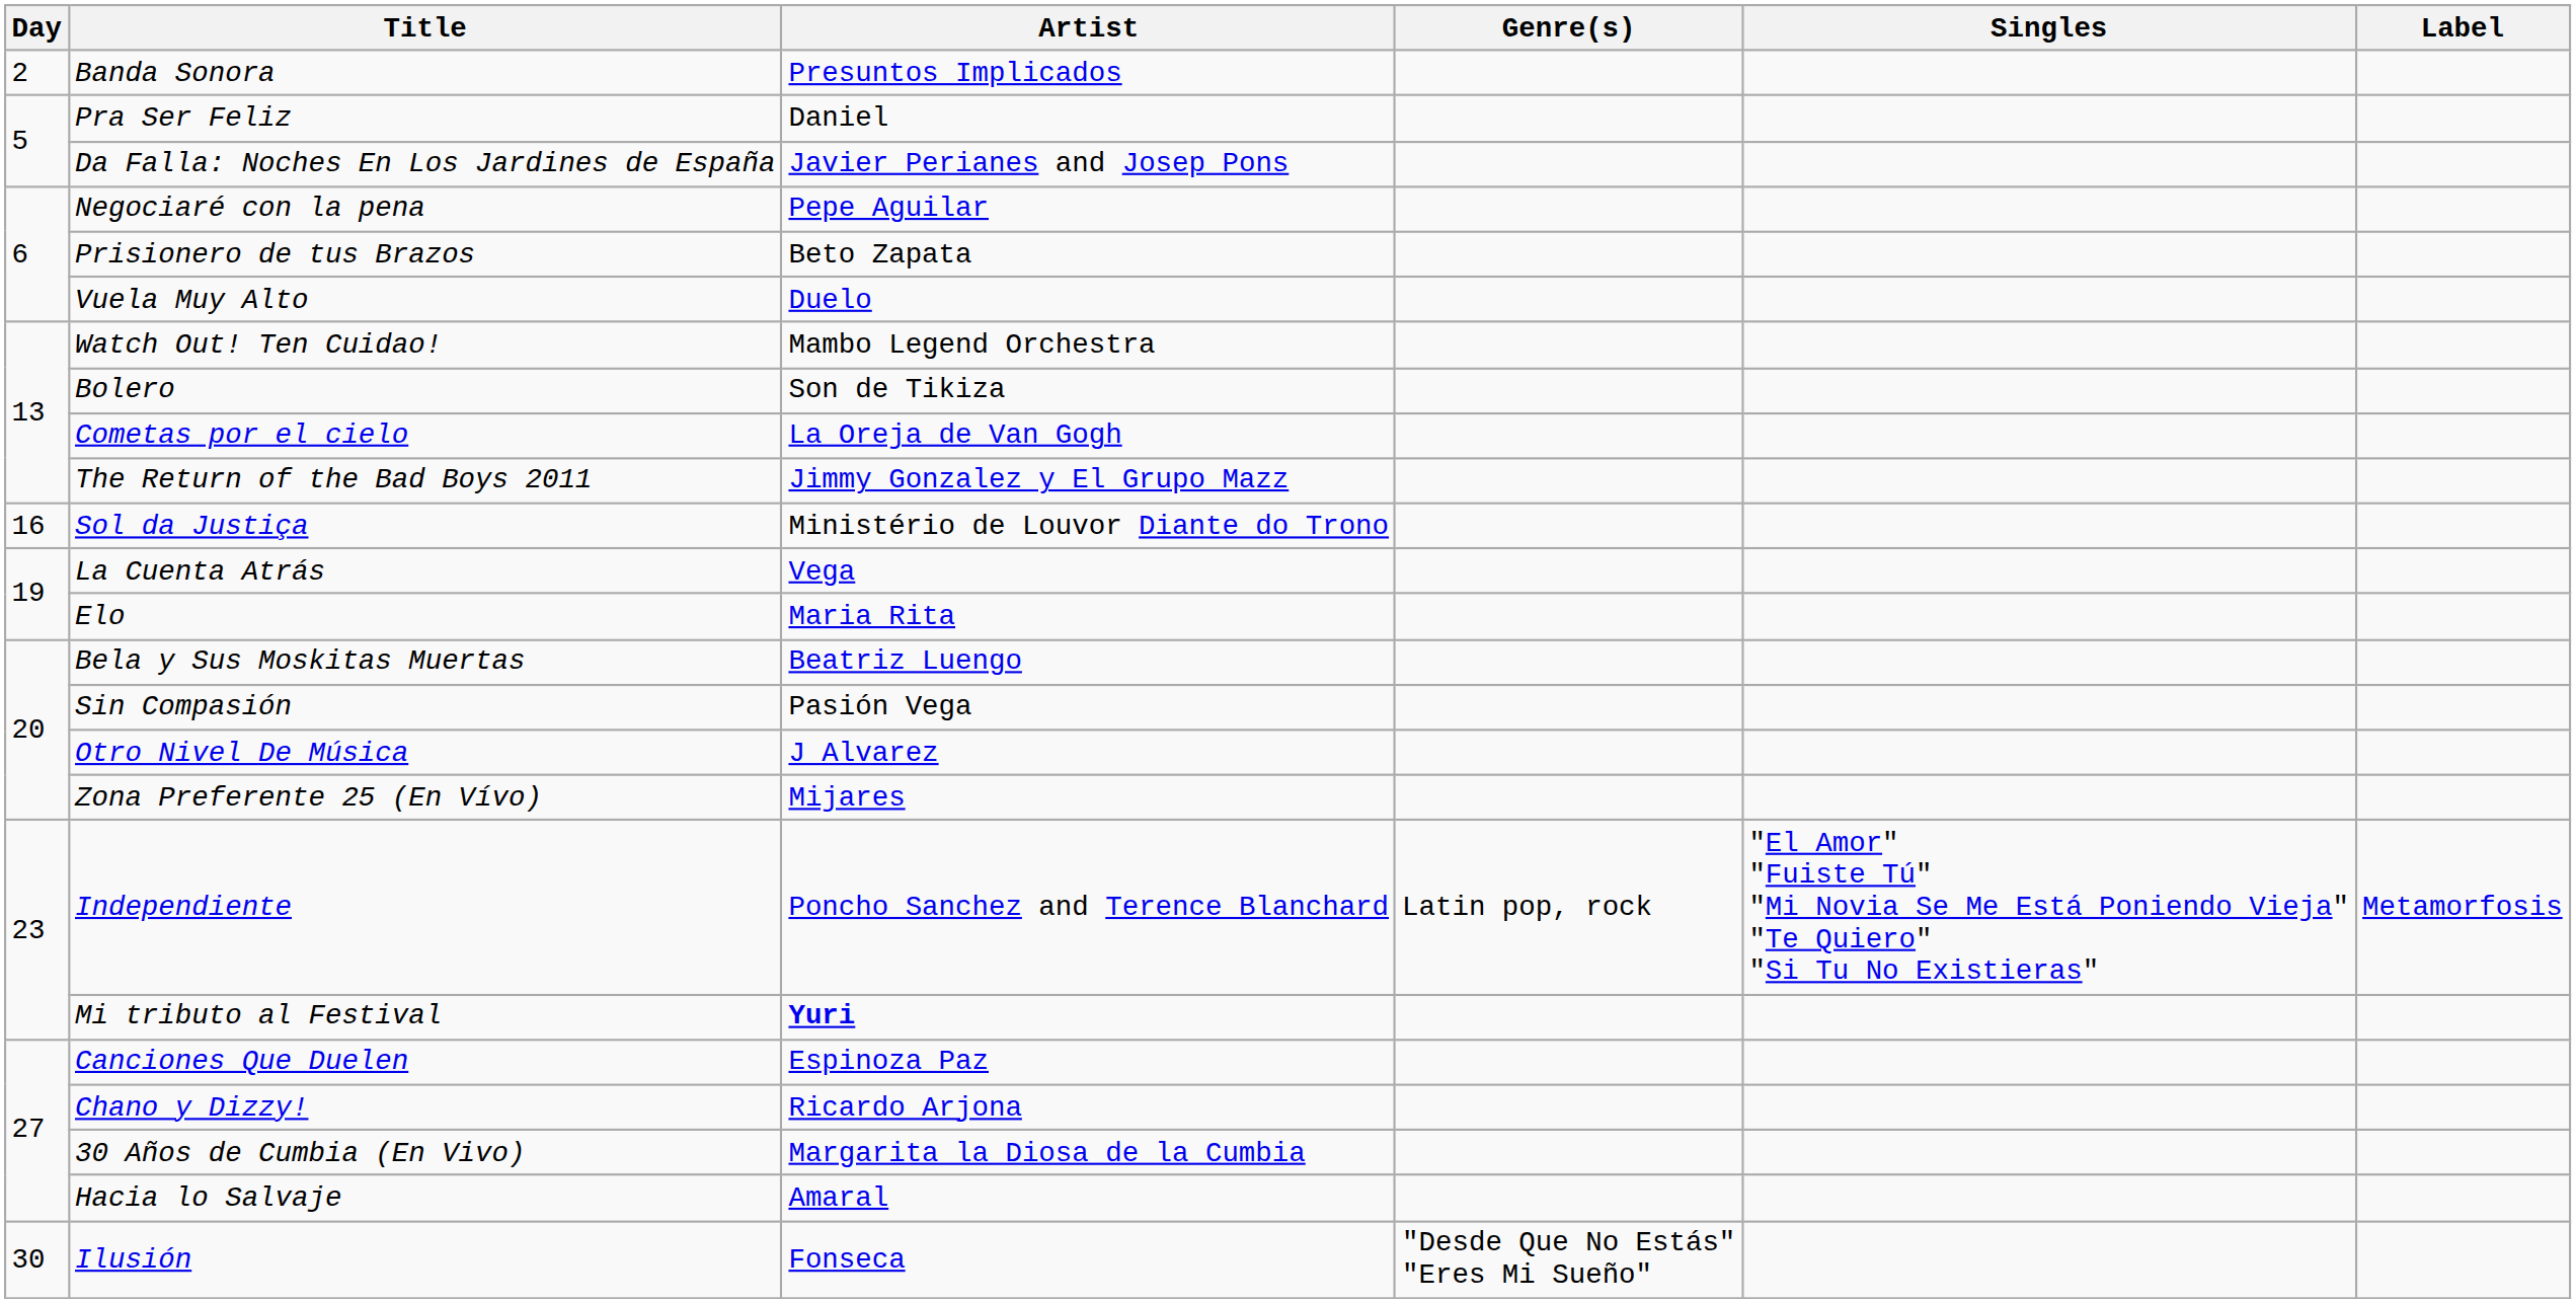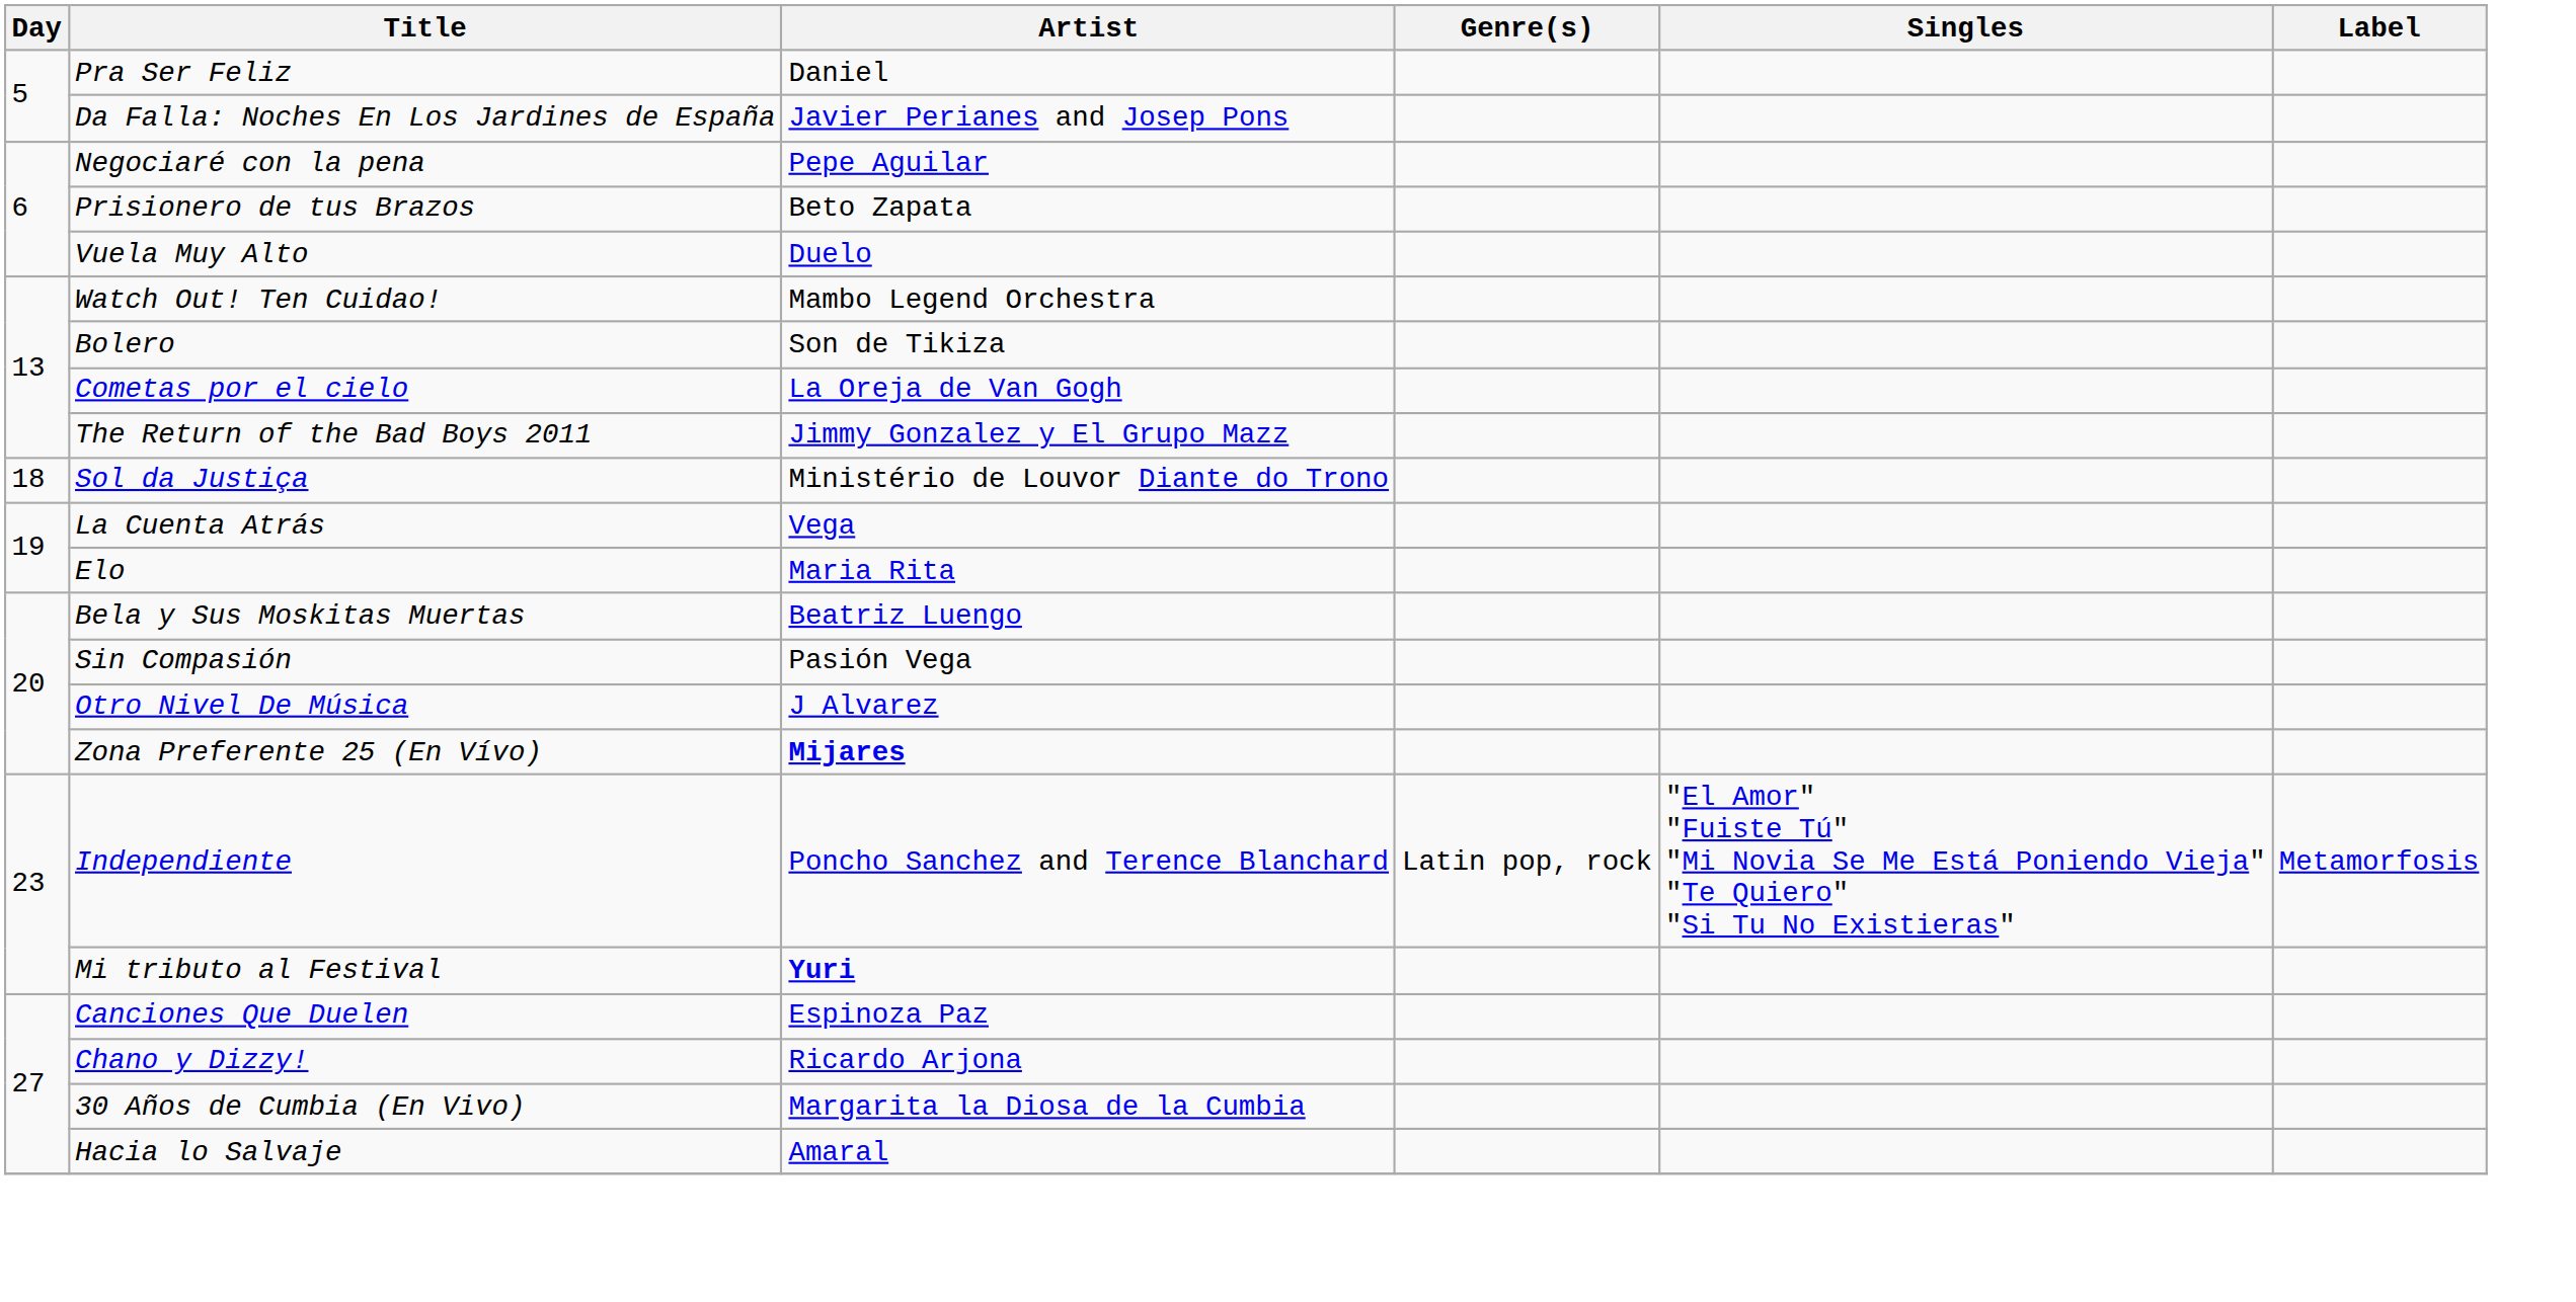 <table class="wikitable sortable" style="text-align: left;">
 <tr>
 <th>Day</th>
 <th>Title</th>
 <th>Artist</th>
 <th>Genre(s)</th>
 <th>Singles</th>
 <th>Label</th>
-</tr>
-<tr>
-<td>2</td>
-<td><em>Banda Sonora</em></td>
-<td><a href='#'>Presuntos Implicados</a></td>
-<td></td>
-<td></td>
-<td></td>
 </tr>
 <tr>
 <td rowspan="2">5</td>
 <td><em>Pra Ser Feliz</em></td>
 <td>Daniel</td>
 <td></td>
 <td></td>
 <td></td>
 </tr>
 <tr>
 <td><em>Da Falla: Noches En Los Jardines de España</em></td>
 <td><a href='#'>Javier Perianes</a> and <a href='#'>Josep Pons</a></td>
 <td></td>
 <td></td>
 <td></td>
 </tr>
 <tr>
 <td rowspan="3">6</td>
 <td><em>Negociaré con la pena</em></td>
 <td><a href='#'>Pepe Aguilar</a></td>
 <td></td>
 <td></td>
 <td></td>
 </tr>
 <tr>
 <td><em>Prisionero de tus Brazos</em></td>
 <td>Beto Zapata</td>
 <td></td>
 <td></td>
 <td></td>
 </tr>
 <tr>
 <td><em>Vuela Muy Alto</em></td>
 <td><a href='#'>Duelo</a></td>
 <td></td>
 <td></td>
 <td></td>
 </tr>
 <tr>
 <td rowspan="4">13</td>
 <td><em>Watch Out! Ten Cuidao!</em></td>
 <td>Mambo Legend Orchestra</td>
 <td></td>
 <td></td>
 <td></td>
 </tr>
 <tr>
 <td><em>Bolero</em></td>
 <td>Son de Tikiza</td>
 <td></td>
 <td></td>
 <td></td>
 </tr>
 <tr>
 <td><em><a href='#'>Cometas por el cielo</a></em></td>
 <td><a href='#'>La Oreja de Van Gogh</a></td>
 <td></td>
 <td></td>
 <td></td>
 </tr>
 <tr>
 <td><em>The Return of the Bad Boys 2011</em></td>
 <td><a href='#'>Jimmy Gonzalez y El Grupo Mazz</a></td>
 <td></td>
 <td></td>
 <td></td>
 </tr>
 <tr>
-<td>16</td>
+<td>18</td>
 <td><em><a href='#'>Sol da Justiça</a></em></td>
 <td>Ministério de Louvor <a href='#'>Diante do Trono</a></td>
 <td></td>
 <td></td>
 <td></td>
 </tr>
 <tr>
 <td rowspan="2">19</td>
 <td><em>La Cuenta Atrás</em></td>
 <td><a href='#'>Vega</a></td>
 <td></td>
 <td></td>
 <td></td>
 </tr>
 <tr>
 <td><em>Elo</em></td>
 <td><a href='#'>Maria Rita</a></td>
 <td></td>
 <td></td>
 <td></td>
 </tr>
 <tr>
 <td rowspan="4">20</td>
 <td><em>Bela y Sus Moskitas Muertas</em></td>
 <td><a href='#'>Beatriz Luengo</a></td>
 <td></td>
 <td></td>
 <td></td>
 </tr>
 <tr>
 <td><em>Sin Compasión</em></td>
 <td>Pasión Vega</td>
 <td></td>
 <td></td>
 <td></td>
 </tr>
 <tr>
 <td><em><a href='#'>Otro Nivel De Música</a></em></td>
 <td><a href='#'>J Alvarez</a></td>
 <td></td>
 <td></td>
 <td></td>
 </tr>
 <tr>
 <td><em>Zona Preferente 25 (En Vívo)</em></td>
-<td><a href='#'>Mijares</a></td>
+<td><strong><a href='#'>Mijares</a></strong></td>
 <td></td>
 <td></td>
 <td></td>
 </tr>
 <tr>
 <td rowspan="2">23</td>
 <td><em><a href='#'>Independiente</a></em></td>
 <td><a href='#'>Poncho Sanchez</a> and <a href='#'>Terence Blanchard</a></td>
 <td>Latin pop, rock</td>
 <td>"<a href='#'>El Amor</a>"<br>"<a href='#'>Fuiste Tú</a>"<br>"<a href='#'>Mi Novia Se Me Está Poniendo Vieja</a>"<br>"<a href='#'>Te Quiero</a>"<br>"<a href='#'>Si Tu No Existieras</a>"</td>
 <td><a href='#'>Metamorfosis</a></td>
 </tr>
 <tr>
 <td><em>Mi tributo al Festival</em></td>
 <td><strong><a href='#'>Yuri</a></strong></td>
 <td></td>
 <td></td>
 <td></td>
 </tr>
 <tr>
 <td rowspan="4">27</td>
 <td><em><a href='#'>Canciones Que Duelen</a></em></td>
 <td><a href='#'>Espinoza Paz</a></td>
 <td></td>
 <td></td>
 <td></td>
 </tr>
 <tr>
 <td><em><a href='#'>Chano y Dizzy!</a></em></td>
 <td><a href='#'>Ricardo Arjona</a></td>
 <td></td>
 <td></td>
 <td></td>
 </tr>
 <tr>
 <td><em>30 Años de Cumbia (En Vivo)</em></td>
 <td><a href='#'>Margarita la Diosa de la Cumbia</a></td>
 <td></td>
 <td></td>
 <td></td>
 </tr>
 <tr>
 <td><em>Hacia lo Salvaje</em></td>
 <td><a href='#'>Amaral</a></td>
 <td></td>
 <td></td>
 <td></td>
 </tr>
 <tr>
-<td>30</td>
-<td><em><a href='#'>Ilusión</a></em></td>
-<td><a href='#'>Fonseca</a></td>
-<td>"Desde Que No Estás"<br>"Eres Mi Sueño"</td>
-<td></td>
-<td></td>
-</tr>
-<tr>
 </tr>
 </table>
